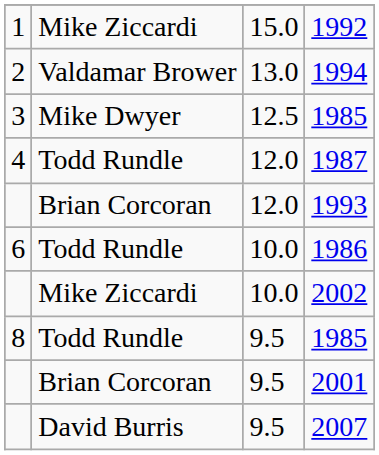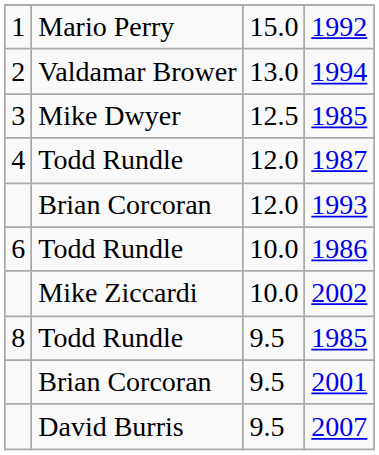 <table class="wikitable">
 <tr>
 </tr>
 <tr>
 <td>1</td>
-<td>Mike Ziccardi</td>
+<td>Mario Perry</td>
 <td>15.0</td>
 <td><a href='#'>1992</a></td>
 </tr>
 <tr>
 <td>2</td>
 <td>Valdamar Brower</td>
 <td>13.0</td>
 <td><a href='#'>1994</a></td>
 </tr>
 <tr>
 <td>3</td>
 <td>Mike Dwyer</td>
 <td>12.5</td>
 <td><a href='#'>1985</a></td>
 </tr>
 <tr>
 <td>4</td>
 <td>Todd Rundle</td>
 <td>12.0</td>
 <td><a href='#'>1987</a></td>
 </tr>
 <tr>
 <td></td>
 <td>Brian Corcoran</td>
 <td>12.0</td>
 <td><a href='#'>1993</a></td>
 </tr>
 <tr>
 <td>6</td>
 <td>Todd Rundle</td>
 <td>10.0</td>
 <td><a href='#'>1986</a></td>
 </tr>
 <tr>
 <td></td>
 <td>Mike Ziccardi</td>
 <td>10.0</td>
 <td><a href='#'>2002</a></td>
 </tr>
 <tr>
 <td>8</td>
 <td>Todd Rundle</td>
 <td>9.5</td>
 <td><a href='#'>1985</a></td>
 </tr>
 <tr>
 <td></td>
 <td>Brian Corcoran</td>
 <td>9.5</td>
 <td><a href='#'>2001</a></td>
 </tr>
 <tr>
 <td></td>
 <td>David Burris</td>
 <td>9.5</td>
 <td><a href='#'>2007</a></td>
 </tr>
 </table>
